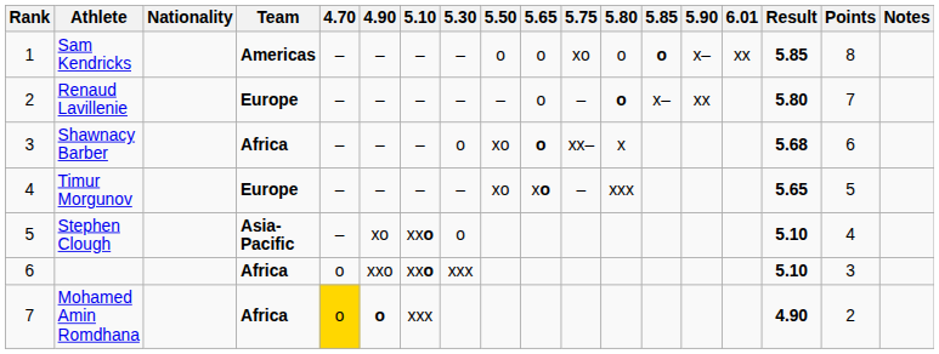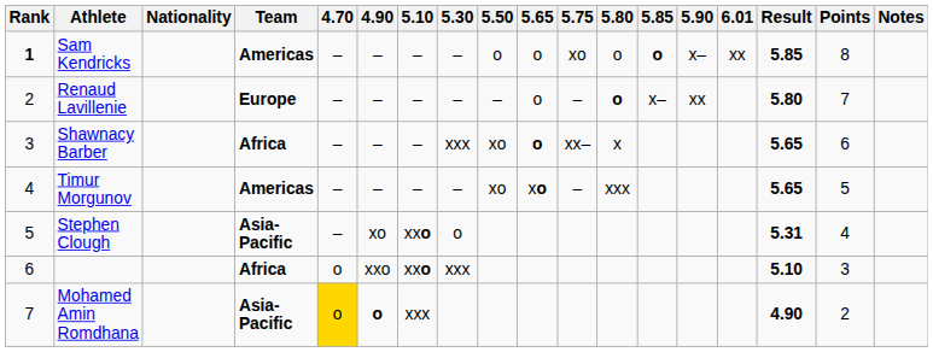 <table class="wikitable sortable" style="text-align:center">
 <tr>
 <th>Rank</th>
 <th>Athlete</th>
 <th>Nationality</th>
 <th>Team</th>
 <th>4.70</th>
 <th>4.90</th>
 <th>5.10</th>
 <th>5.30</th>
 <th>5.50</th>
 <th>5.65</th>
 <th>5.75</th>
 <th>5.80</th>
 <th>5.85</th>
 <th>5.90</th>
 <th>6.01</th>
 <th>Result</th>
 <th>Points</th>
 <th>Notes</th>
 </tr>
 <tr>
-<td>1</td>
+<td><strong>1</strong></td>
 <td align="left"><a href='#'>Sam Kendricks</a></td>
 <td align=left></td>
 <td align=left><strong>Americas</strong></td>
 <td>–</td>
 <td>–</td>
 <td>–</td>
 <td>–</td>
 <td>o</td>
 <td>o</td>
 <td>xo</td>
 <td>o</td>
 <td><strong>o</strong></td>
 <td>x–</td>
 <td>xx</td>
 <td><strong>5.85</strong></td>
 <td>8</td>
 <td></td>
 </tr>
 <tr>
 <td>2</td>
 <td align="left"><a href='#'>Renaud Lavillenie</a></td>
 <td align=left></td>
 <td align=left><strong>Europe</strong></td>
 <td>–</td>
 <td>–</td>
 <td>–</td>
 <td>–</td>
 <td>–</td>
 <td>o</td>
 <td>–</td>
 <td><strong>o</strong></td>
 <td>x–</td>
 <td>xx</td>
 <td></td>
 <td><strong>5.80</strong></td>
 <td>7</td>
 <td></td>
 </tr>
 <tr>
 <td>3</td>
 <td align="left"><a href='#'>Shawnacy Barber</a></td>
 <td align=left></td>
 <td align=left><strong>Africa</strong></td>
 <td>–</td>
 <td>–</td>
 <td>–</td>
-<td>o</td>
+<td>xxx</td>
 <td>xo</td>
 <td><strong>o</strong></td>
 <td>xx–</td>
 <td>x</td>
 <td></td>
 <td></td>
 <td></td>
-<td><strong>5.68</strong></td>
+<td><strong>5.65</strong></td>
 <td>6</td>
 <td></td>
 </tr>
 <tr>
 <td>4</td>
 <td align="left"><a href='#'>Timur Morgunov</a></td>
 <td align=left></td>
-<td align=left><strong>Europe</strong></td>
+<td align=left><strong>Americas</strong></td>
 <td>–</td>
 <td>–</td>
 <td>–</td>
 <td>–</td>
 <td>xo</td>
 <td>x<strong>o</strong></td>
 <td>–</td>
 <td>xxx</td>
 <td></td>
 <td></td>
 <td></td>
 <td><strong>5.65</strong></td>
 <td>5</td>
 <td></td>
 </tr>
 <tr>
 <td>5</td>
 <td align="left"><a href='#'>Stephen Clough</a></td>
 <td align=left></td>
 <td align=left><strong>Asia-Pacific</strong></td>
 <td>–</td>
 <td>xo</td>
 <td>xx<strong>o</strong></td>
 <td>o</td>
 <td></td>
 <td></td>
 <td></td>
 <td></td>
 <td></td>
 <td></td>
 <td></td>
-<td><strong>5.10</strong></td>
+<td><strong>5.31</strong></td>
 <td>4</td>
 <td></td>
 </tr>
 <tr>
 <td>6</td>
 <td align="left"></td>
 <td align=left></td>
 <td align=left><strong>Africa</strong></td>
 <td>o</td>
 <td>xxo</td>
 <td>xx<strong>o</strong></td>
 <td>xxx</td>
 <td></td>
 <td></td>
 <td></td>
 <td></td>
 <td></td>
 <td></td>
 <td></td>
 <td><strong>5.10</strong></td>
 <td>3</td>
 <td></td>
 </tr>
 <tr>
 <td>7</td>
 <td align="left"><a href='#'>Mohamed Amin Romdhana</a></td>
 <td align=left></td>
-<td align=left><strong>Africa</strong></td>
+<td align=left><strong>Asia-Pacific</strong></td>
 <td style="background: gold;">o</td>
 <td><strong>o</strong></td>
 <td>xxx</td>
 <td></td>
 <td></td>
 <td></td>
 <td></td>
 <td></td>
 <td></td>
 <td></td>
 <td></td>
 <td><strong>4.90</strong></td>
 <td>2</td>
 <td></td>
 </tr>
 </table>
